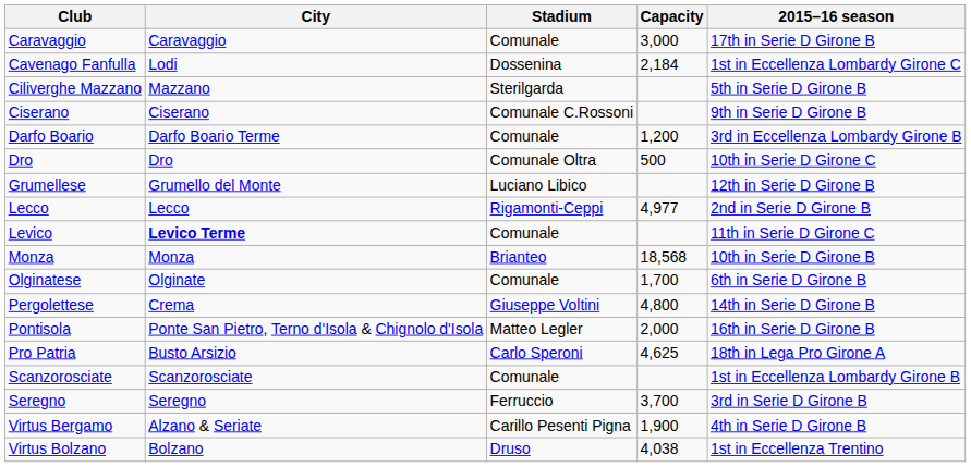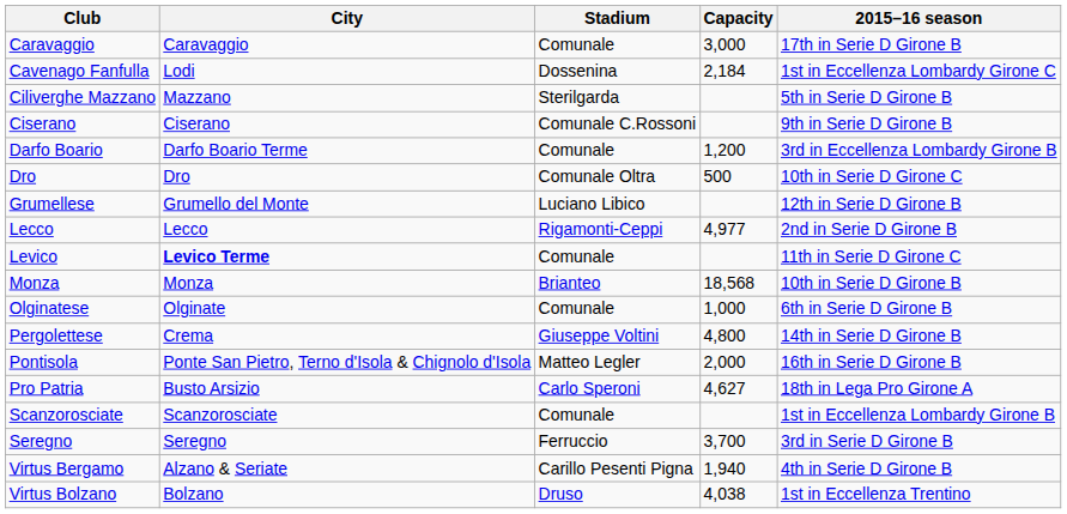 <table class="wikitable sortable">
 <tr>
 <th>Club</th>
 <th>City</th>
 <th>Stadium</th>
 <th>Capacity</th>
 <th>2015–16 season</th>
 </tr>
 <tr>
 <td><a href='#'>Caravaggio</a></td>
 <td><a href='#'>Caravaggio</a></td>
 <td>Comunale</td>
 <td>3,000</td>
 <td><a href='#'>17th in Serie D Girone B</a></td>
 </tr>
 <tr>
 <td><a href='#'>Cavenago Fanfulla</a></td>
 <td><a href='#'>Lodi</a></td>
 <td>Dossenina</td>
 <td>2,184</td>
 <td><a href='#'>1st in Eccellenza Lombardy Girone C</a></td>
 </tr>
 <tr>
 <td><a href='#'>Ciliverghe Mazzano</a></td>
 <td><a href='#'>Mazzano</a></td>
 <td>Sterilgarda</td>
 <td></td>
 <td><a href='#'>5th in Serie D Girone B</a></td>
 </tr>
 <tr>
 <td><a href='#'>Ciserano</a></td>
 <td><a href='#'>Ciserano</a></td>
 <td>Comunale C.Rossoni</td>
 <td></td>
 <td><a href='#'>9th in Serie D Girone B</a></td>
 </tr>
 <tr>
 <td><a href='#'>Darfo Boario</a></td>
 <td><a href='#'>Darfo Boario Terme</a></td>
 <td>Comunale</td>
 <td>1,200</td>
 <td><a href='#'>3rd in Eccellenza Lombardy Girone B</a></td>
 </tr>
 <tr>
 <td><a href='#'>Dro</a></td>
 <td><a href='#'>Dro</a></td>
 <td>Comunale Oltra</td>
 <td>500</td>
 <td><a href='#'>10th in Serie D Girone C</a></td>
 </tr>
 <tr>
 <td><a href='#'>Grumellese</a></td>
 <td><a href='#'>Grumello del Monte</a></td>
 <td>Luciano Libico</td>
 <td></td>
 <td><a href='#'>12th in Serie D Girone B</a></td>
 </tr>
 <tr>
 <td><a href='#'>Lecco</a></td>
 <td><a href='#'>Lecco</a></td>
 <td><a href='#'>Rigamonti-Ceppi</a></td>
 <td>4,977</td>
 <td><a href='#'>2nd in Serie D Girone B</a></td>
 </tr>
 <tr>
 <td><a href='#'>Levico</a></td>
 <td><strong><a href='#'>Levico Terme</a></strong></td>
 <td>Comunale</td>
 <td></td>
 <td><a href='#'>11th in Serie D Girone C</a></td>
 </tr>
 <tr>
 <td><a href='#'>Monza</a></td>
 <td><a href='#'>Monza</a></td>
 <td><a href='#'>Brianteo</a></td>
 <td>18,568</td>
 <td><a href='#'>10th in Serie D Girone B</a></td>
 </tr>
 <tr>
 <td><a href='#'>Olginatese</a></td>
 <td><a href='#'>Olginate</a></td>
 <td>Comunale</td>
-<td>1,700</td>
+<td>1,000</td>
 <td><a href='#'>6th in Serie D Girone B</a></td>
 </tr>
 <tr>
 <td><a href='#'>Pergolettese</a></td>
 <td><a href='#'>Crema</a></td>
 <td><a href='#'>Giuseppe Voltini</a></td>
 <td>4,800</td>
 <td><a href='#'>14th in Serie D Girone B</a></td>
 </tr>
 <tr>
 <td><a href='#'>Pontisola</a></td>
 <td><a href='#'>Ponte San Pietro</a>, <a href='#'>Terno d'Isola</a> & <a href='#'>Chignolo d'Isola</a></td>
 <td>Matteo Legler</td>
 <td>2,000</td>
 <td><a href='#'>16th in Serie D Girone B</a></td>
 </tr>
 <tr>
 <td><a href='#'>Pro Patria</a></td>
 <td><a href='#'>Busto Arsizio</a></td>
 <td><a href='#'>Carlo Speroni</a></td>
-<td>4,625</td>
+<td>4,627</td>
 <td><a href='#'>18th in Lega Pro Girone A</a></td>
 </tr>
 <tr>
 <td><a href='#'>Scanzorosciate</a></td>
 <td><a href='#'>Scanzorosciate</a></td>
 <td>Comunale</td>
 <td></td>
 <td><a href='#'>1st in Eccellenza Lombardy Girone B</a></td>
 </tr>
 <tr>
 <td><a href='#'>Seregno</a></td>
 <td><a href='#'>Seregno</a></td>
 <td>Ferruccio</td>
 <td>3,700</td>
 <td><a href='#'>3rd in Serie D Girone B</a></td>
 </tr>
 <tr>
 <td><a href='#'>Virtus Bergamo</a></td>
 <td><a href='#'>Alzano</a> & <a href='#'>Seriate</a></td>
 <td>Carillo Pesenti Pigna</td>
-<td>1,900</td>
+<td>1,940</td>
 <td><a href='#'>4th in Serie D Girone B</a></td>
 </tr>
 <tr>
 <td><a href='#'>Virtus Bolzano</a></td>
 <td><a href='#'>Bolzano</a></td>
 <td><a href='#'>Druso</a></td>
 <td>4,038</td>
 <td><a href='#'>1st in Eccellenza Trentino</a></td>
 </tr>
 </table>
